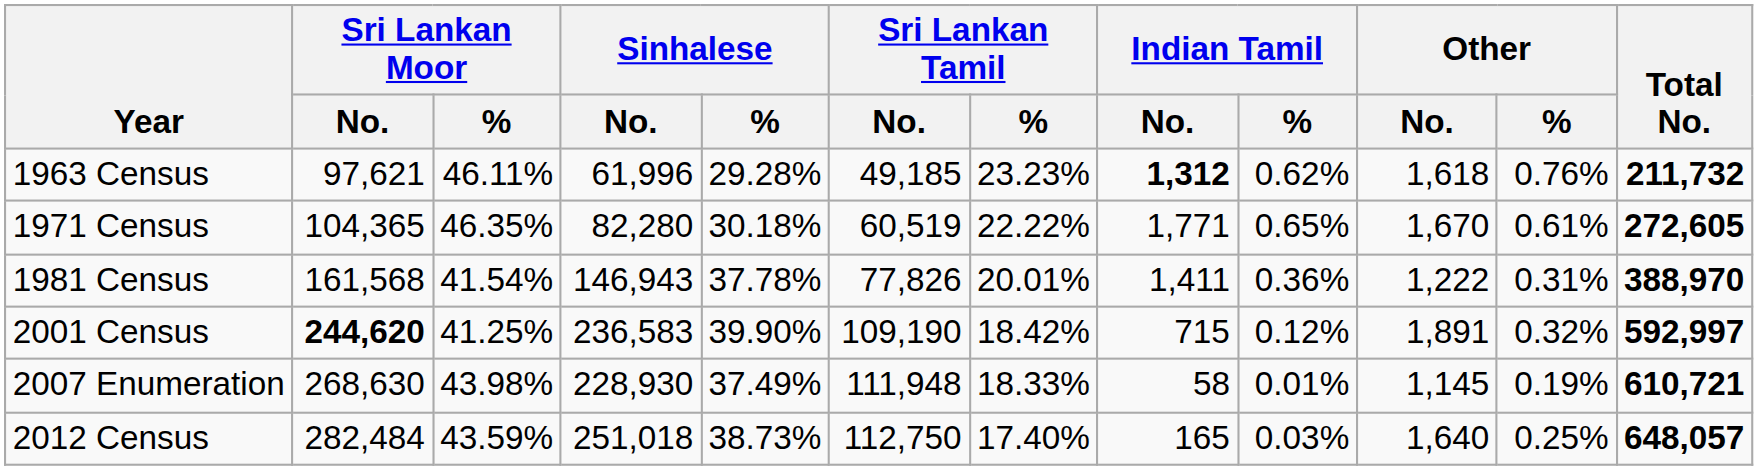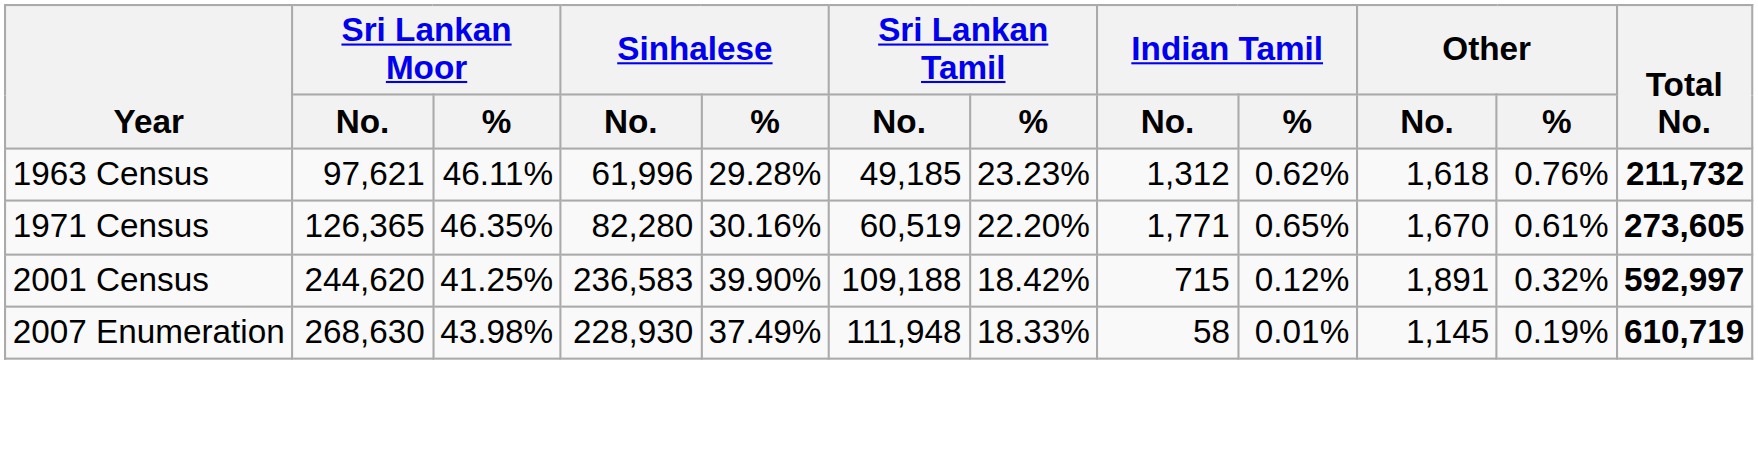 <table class="wikitable" border="1" style="text-align:right;">
 <tr>
 <th style="vertical-align:bottom;" rowspan=2>Year</th>
 <th colspan=2><a href='#'>Sri Lankan Moor</a></th>
 <th colspan=2><a href='#'>Sinhalese</a></th>
 <th colspan=2><a href='#'>Sri Lankan Tamil</a></th>
 <th colspan=2><a href='#'>Indian Tamil</a></th>
 <th colspan=2>Other</th>
 <th style="vertical-align:bottom;" rowspan=2>Total<br>No.</th>
 </tr>
 <tr>
 <th style="width:60px;">No.</th>
 <th style="width:50px;">%</th>
 <th style="width:60px;">No.</th>
 <th style="width:50px;">%</th>
 <th style="width:60px;">No.</th>
 <th style="width:50px;">%</th>
 <th style="width:60px;">No.</th>
 <th style="width:50px;">%</th>
 <th style="width:60px;">No.</th>
 <th style="width:50px;">%</th>
 </tr>
 <tr>
 <td align=left>1963 Census</td>
 <td>97,621</td>
 <td>46.11%</td>
 <td>61,996</td>
 <td>29.28%</td>
 <td>49,185</td>
 <td>23.23%</td>
-<td><strong>1,312</strong></td>
+<td>1,312</td>
 <td>0.62%</td>
 <td>1,618</td>
 <td>0.76%</td>
 <td><strong>211,732</strong></td>
 </tr>
 <tr>
 <td align=left>1971 Census</td>
-<td>104,365</td>
+<td>126,365</td>
 <td>46.35%</td>
 <td>82,280</td>
-<td>30.18%</td>
+<td>30.16%</td>
 <td>60,519</td>
-<td>22.22%</td>
+<td>22.20%</td>
 <td>1,771</td>
 <td>0.65%</td>
 <td>1,670</td>
 <td>0.61%</td>
-<td><strong>272,605</strong></td>
-</tr>
-<tr>
-<td align=left>1981 Census</td>
-<td>161,568</td>
-<td>41.54%</td>
-<td>146,943</td>
-<td>37.78%</td>
-<td>77,826</td>
-<td>20.01%</td>
-<td>1,411</td>
-<td>0.36%</td>
-<td>1,222</td>
-<td>0.31%</td>
-<td><strong>388,970</strong></td>
+<td><strong>273,605</strong></td>
 </tr>
 <tr>
 <td align=left>2001 Census</td>
-<td><strong>244,620</strong></td>
+<td>244,620</td>
 <td>41.25%</td>
 <td>236,583</td>
 <td>39.90%</td>
-<td>109,190</td>
+<td>109,188</td>
 <td>18.42%</td>
 <td>715</td>
 <td>0.12%</td>
 <td>1,891</td>
 <td>0.32%</td>
 <td><strong>592,997</strong></td>
 </tr>
 <tr>
 <td align=left>2007 Enumeration</td>
 <td>268,630</td>
 <td>43.98%</td>
 <td>228,930</td>
 <td>37.49%</td>
 <td>111,948</td>
 <td>18.33%</td>
 <td>58</td>
 <td>0.01%</td>
 <td>1,145</td>
 <td>0.19%</td>
-<td><strong>610,721</strong></td>
-</tr>
-<tr>
-<td align=left>2012 Census</td>
-<td>282,484</td>
-<td>43.59%</td>
-<td>251,018</td>
-<td>38.73%</td>
-<td>112,750</td>
-<td>17.40%</td>
-<td>165</td>
-<td>0.03%</td>
-<td>1,640</td>
-<td>0.25%</td>
-<td><strong>648,057</strong></td>
+<td><strong>610,719</strong></td>
 </tr>
 </table>
